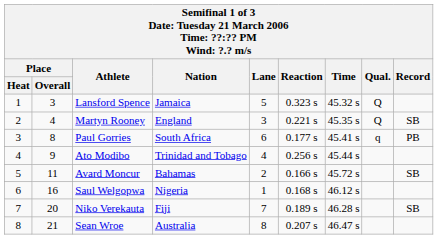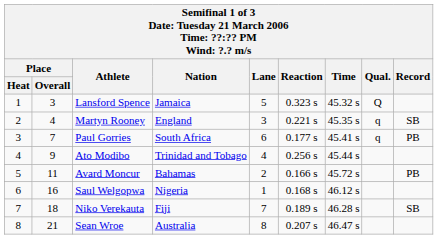 <table class="wikitable">
 <tr>
 <th colspan=9>Semifinal 1 of 3 <br> Date: Tuesday 21 March 2006 <br> Time: ??:?? PM <br> Wind: ?.? m/s</th>
 </tr>
 <tr>
 <th colspan=2>Place</th>
 <th rowspan=2>Athlete</th>
 <th rowspan=2>Nation</th>
 <th rowspan=2>Lane</th>
 <th rowspan=2>Reaction</th>
 <th rowspan=2>Time</th>
 <th rowspan=2>Qual.</th>
 <th rowspan=2>Record</th>
 </tr>
 <tr>
 <th>Heat</th>
 <th>Overall</th>
 </tr>
 <tr>
 <td align="center">1</td>
 <td align="center">3</td>
 <td align="left"><a href='#'>Lansford Spence</a></td>
 <td align="left"> <a href='#'>Jamaica</a></td>
 <td align="center">5</td>
 <td align="center">0.323 s</td>
 <td align="center">45.32 s</td>
 <td align="center">Q</td>
 <td align="center"></td>
 </tr>
 <tr>
 <td align="center">2</td>
 <td align="center">4</td>
 <td align="left"><a href='#'>Martyn Rooney</a></td>
 <td align="left"> <a href='#'>England</a></td>
 <td align="center">3</td>
 <td align="center">0.221 s</td>
 <td align="center">45.35 s</td>
-<td align="center">Q</td>
+<td align="center">q</td>
 <td align="center">SB</td>
 </tr>
 <tr>
 <td align="center">3</td>
-<td align="center">8</td>
+<td align="center">7</td>
 <td align="left"><a href='#'>Paul Gorries</a></td>
 <td align="left"> <a href='#'>South Africa</a></td>
 <td align="center">6</td>
 <td align="center">0.177 s</td>
 <td align="center">45.41 s</td>
 <td align="center">q</td>
 <td align="center">PB</td>
 </tr>
 <tr>
 <td align="center">4</td>
 <td align="center">9</td>
 <td align="left"><a href='#'>Ato Modibo</a></td>
 <td align="left"> <a href='#'>Trinidad and Tobago</a></td>
 <td align="center">4</td>
 <td align="center">0.256 s</td>
 <td align="center">45.44 s</td>
 <td align="center"></td>
 <td align="center"></td>
 </tr>
 <tr>
 <td align="center">5</td>
 <td align="center">11</td>
 <td align="left"><a href='#'>Avard Moncur</a></td>
 <td align="left"> <a href='#'>Bahamas</a></td>
 <td align="center">2</td>
 <td align="center">0.166 s</td>
 <td align="center">45.72 s</td>
 <td align="center"></td>
-<td align="center">SB</td>
+<td align="center">PB</td>
 </tr>
 <tr>
 <td align="center">6</td>
 <td align="center">16</td>
 <td align="left"><a href='#'>Saul Welgopwa</a></td>
 <td align="left"> <a href='#'>Nigeria</a></td>
 <td align="center">1</td>
 <td align="center">0.168 s</td>
 <td align="center">46.12 s</td>
 <td align="center"></td>
 <td align="center"></td>
 </tr>
 <tr>
 <td align="center">7</td>
-<td align="center">20</td>
+<td align="center">18</td>
 <td align="left"><a href='#'>Niko Verekauta</a></td>
 <td align="left"> <a href='#'>Fiji</a></td>
 <td align="center">7</td>
 <td align="center">0.189 s</td>
 <td align="center">46.28 s</td>
 <td align="center"></td>
 <td align="center">SB</td>
 </tr>
 <tr>
 <td align="center">8</td>
 <td align="center">21</td>
 <td align="left"><a href='#'>Sean Wroe</a></td>
 <td align="left"> <a href='#'>Australia</a></td>
 <td align="center">8</td>
 <td align="center">0.207 s</td>
 <td align="center">46.47 s</td>
 <td align="center"></td>
 <td align="center"></td>
 </tr>
 </table>
